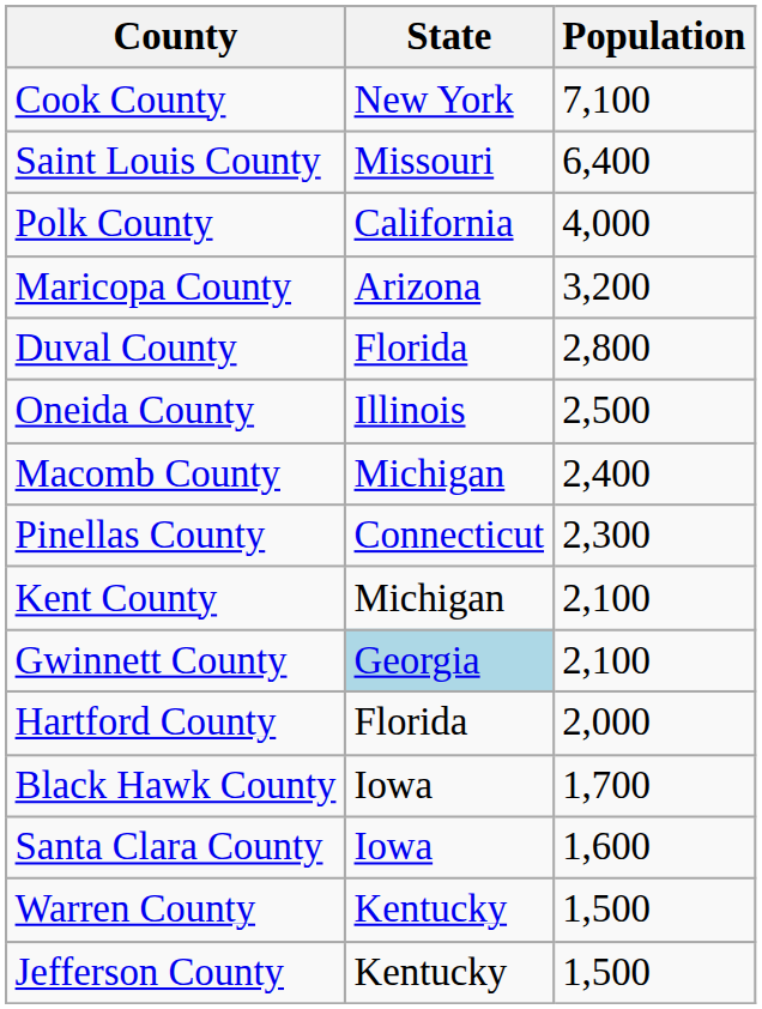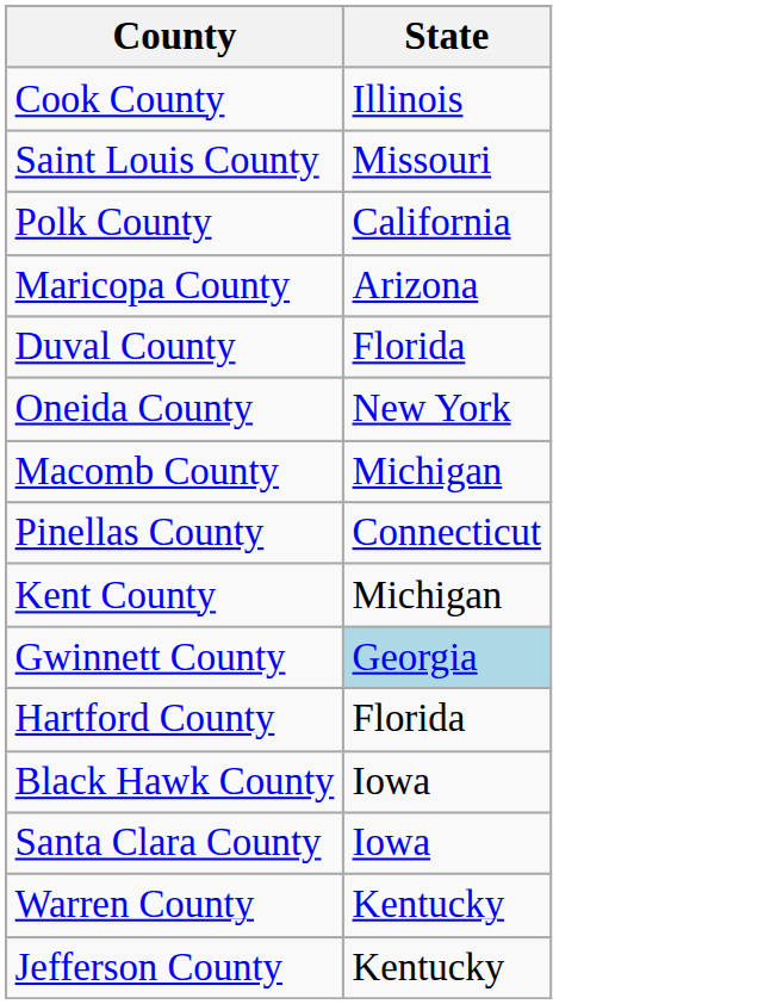 <table class="wikitable">
 <tr>
 <th>County</th>
 <th>State</th>
-<th>Population</th>
 </tr>
 <tr>
 <td><a href='#'>Cook County</a></td>
-<td><a href='#'>New York</a></td>
-<td>7,100</td>
+<td><a href='#'>Illinois</a></td>
 </tr>
 <tr>
 <td><a href='#'>Saint Louis County</a></td>
 <td><a href='#'>Missouri</a></td>
-<td>6,400</td>
 </tr>
 <tr>
 <td><a href='#'>Polk County</a></td>
 <td><a href='#'>California</a></td>
-<td>4,000</td>
 </tr>
 <tr>
 <td><a href='#'>Maricopa County</a></td>
 <td><a href='#'>Arizona</a></td>
-<td>3,200</td>
 </tr>
 <tr>
 <td><a href='#'>Duval County</a></td>
 <td><a href='#'>Florida</a></td>
-<td>2,800</td>
 </tr>
 <tr>
 <td><a href='#'>Oneida County</a></td>
-<td><a href='#'>Illinois</a></td>
-<td>2,500</td>
+<td><a href='#'>New York</a></td>
 </tr>
 <tr>
 <td><a href='#'>Macomb County</a></td>
 <td><a href='#'>Michigan</a></td>
-<td>2,400</td>
 </tr>
 <tr>
 <td><a href='#'>Pinellas County</a></td>
 <td><a href='#'>Connecticut</a></td>
-<td>2,300</td>
 </tr>
 <tr>
 <td><a href='#'>Kent County</a></td>
 <td>Michigan</td>
-<td>2,100</td>
 </tr>
 <tr>
 <td><a href='#'>Gwinnett County</a></td>
 <td style="background: lightblue;"><a href='#'>Georgia</a></td>
-<td>2,100</td>
 </tr>
 <tr>
 <td><a href='#'>Hartford County</a></td>
 <td>Florida</td>
-<td>2,000</td>
 </tr>
 <tr>
 <td><a href='#'>Black Hawk County</a></td>
 <td>Iowa</td>
-<td>1,700</td>
 </tr>
 <tr>
 <td><a href='#'>Santa Clara County</a></td>
 <td><a href='#'>Iowa</a></td>
-<td>1,600</td>
 </tr>
 <tr>
 <td><a href='#'>Warren County</a></td>
 <td><a href='#'>Kentucky</a></td>
-<td>1,500</td>
 </tr>
 <tr>
 <td><a href='#'>Jefferson County</a></td>
 <td>Kentucky</td>
-<td>1,500</td>
 </tr>
 </table>
